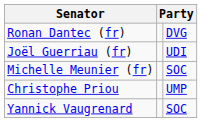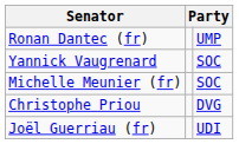 <table class="wikitable">
 <tr>
 <th>Senator</th>
 <th colspan="2">Party</th>
 </tr>
 <tr>
 <td><a href='#'>Ronan Dantec</a> (<a href='#'>fr</a>)</td>
 <td></td>
-<td><a href='#'>DVG</a></td>
+<td><a href='#'>UMP</a></td>
 </tr>
 <tr>
-<td><a href='#'>Joël Guerriau</a> (<a href='#'>fr</a>)</td>
+<td><a href='#'>Yannick Vaugrenard</a></td>
 <td></td>
-<td><a href='#'>UDI</a></td>
+<td><a href='#'>SOC</a></td>
 </tr>
 <tr>
 <td><a href='#'>Michelle Meunier</a> (<a href='#'>fr</a>)</td>
 <td></td>
 <td><a href='#'>SOC</a></td>
 </tr>
 <tr>
 <td><a href='#'>Christophe Priou</a></td>
 <td></td>
-<td><a href='#'>UMP</a></td>
+<td><a href='#'>DVG</a></td>
 </tr>
 <tr>
-<td><a href='#'>Yannick Vaugrenard</a></td>
+<td><a href='#'>Joël Guerriau</a> (<a href='#'>fr</a>)</td>
 <td></td>
-<td><a href='#'>SOC</a></td>
+<td><a href='#'>UDI</a></td>
 </tr>
 </table>
